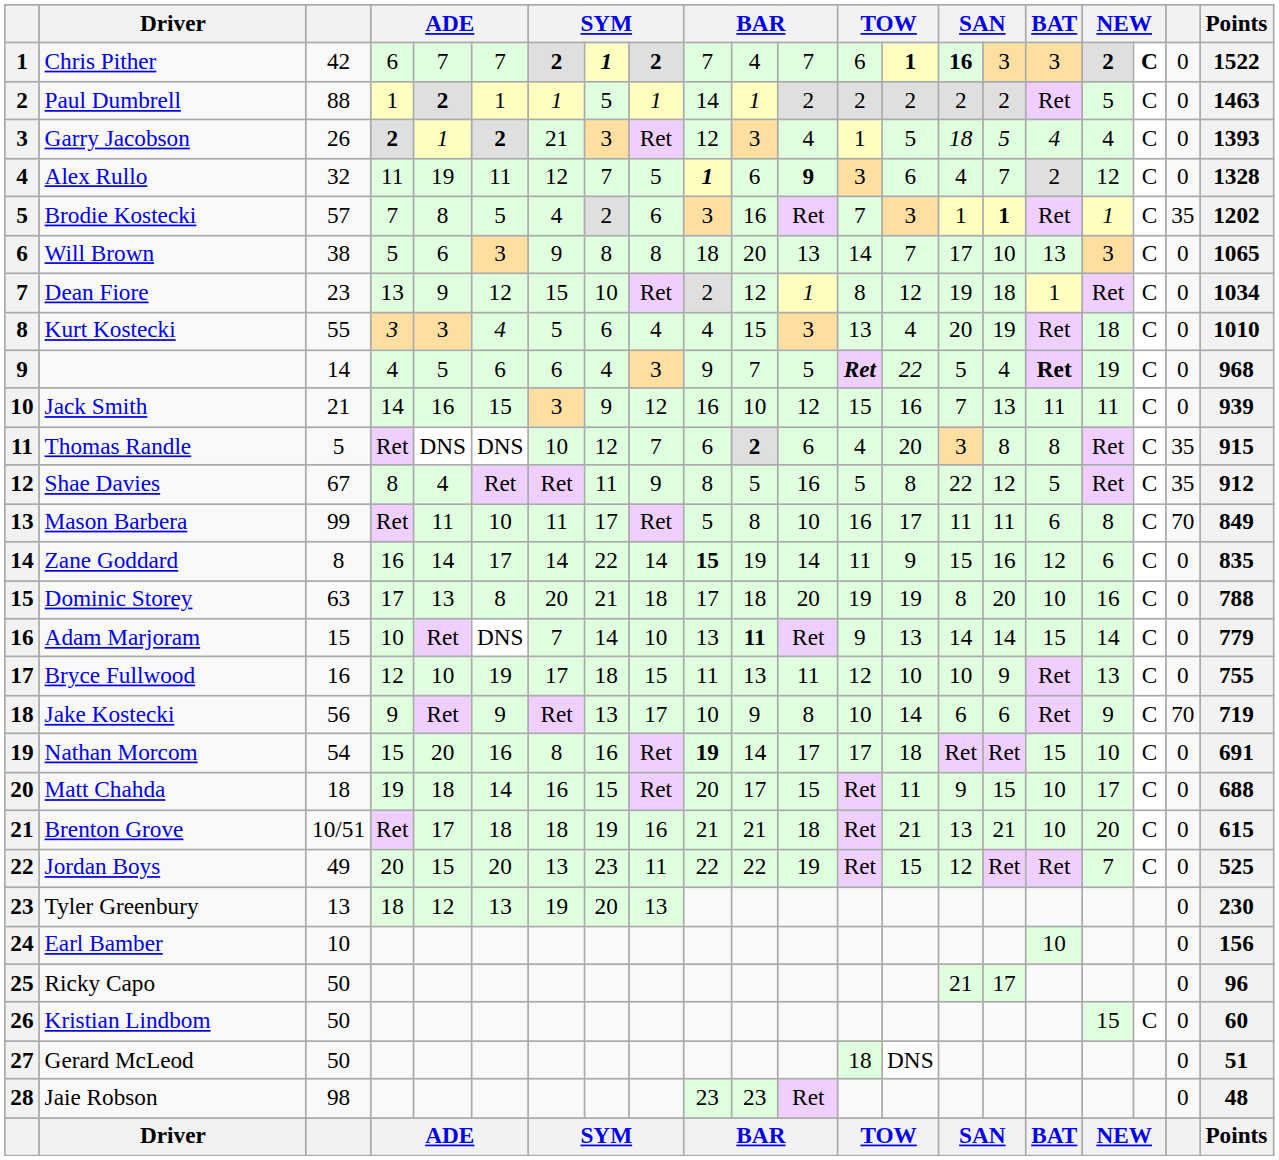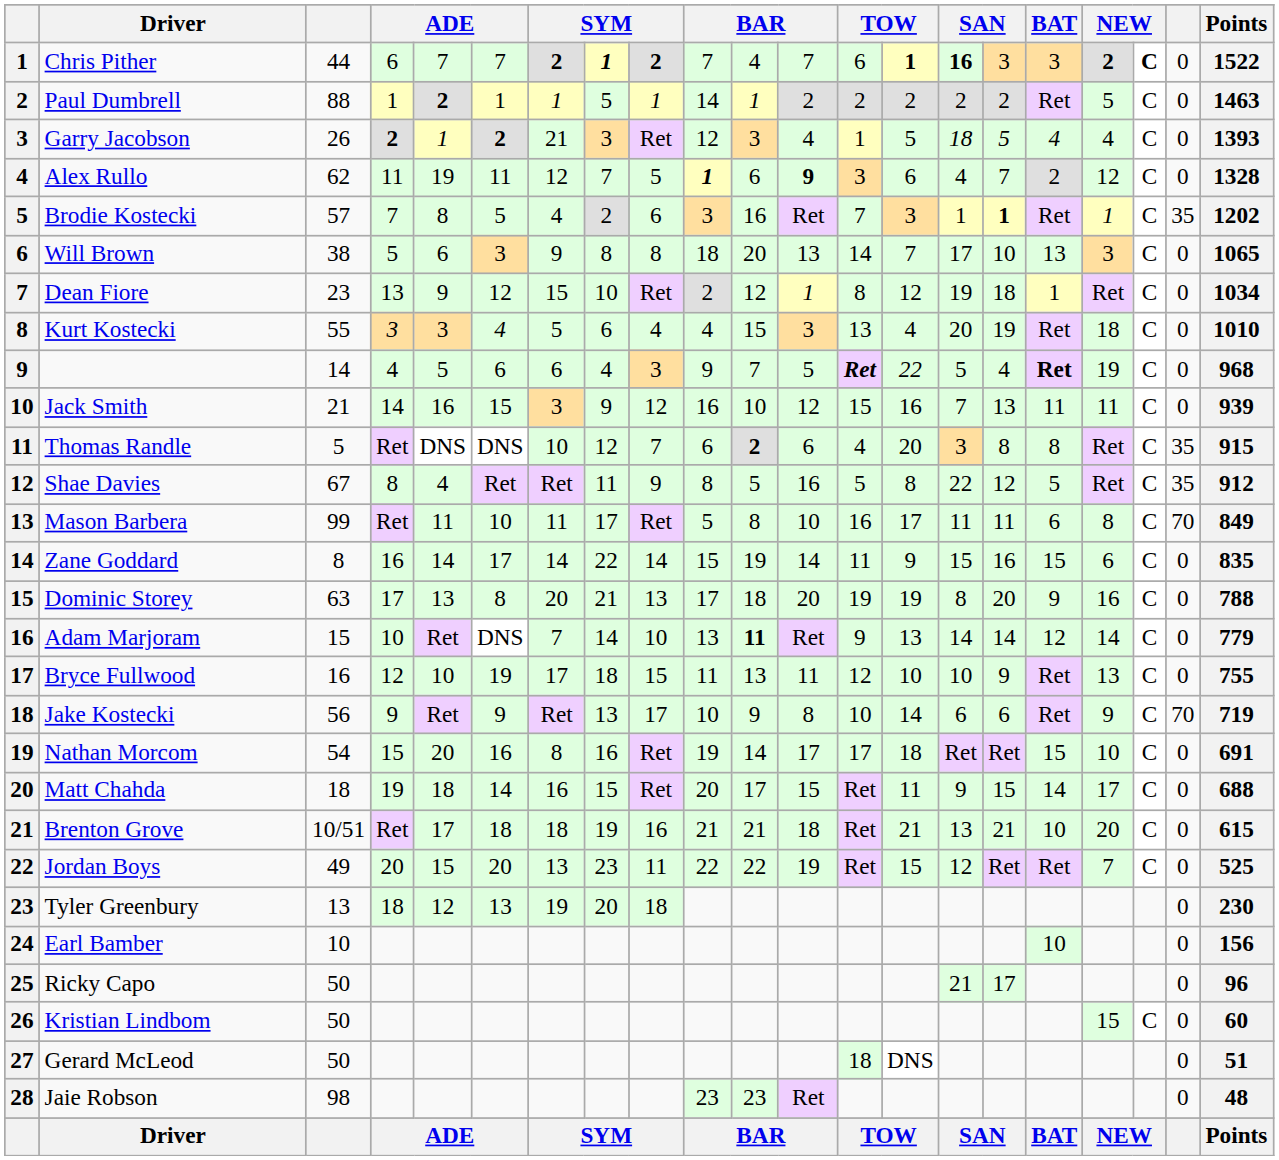 <table class="wikitable" style="font-size: 85%; text-align: center">
 <tr>
 <th valign="middle"></th>
 <th valign="middle" width="150">Driver</th>
 <th valign="middle"></th>
 <th colspan="3" width="63px"><a href='#'>ADE</a><br></th>
 <th colspan="3" width="84px"><a href='#'>SYM</a><br></th>
 <th colspan="3" width="84px"><a href='#'>BAR</a><br></th>
 <th colspan="2" width="42px"><a href='#'>TOW</a><br></th>
 <th colspan="2" width="42px"><a href='#'>SAN</a><br></th>
 <th width="21px"><a href='#'>BAT</a><br></th>
 <th colspan="2" width="42px"><a href='#'>NEW</a><br></th>
 <th valign="middle"></th>
 <th valign="middle">Points</th>
 </tr>
 <tr>
 <th>1</th>
 <td align=left> <a href='#'>Chris Pither</a></td>
-<td>42</td>
+<td>44</td>
 <td style="background: #dfffdf">6</td>
 <td style="background: #dfffdf">7</td>
 <td style="background: #dfffdf">7</td>
 <td style="background: #dfdfdf"><strong>2</strong></td>
 <td style="background: #ffffbf"><strong><em>1</em></strong></td>
 <td style="background: #dfdfdf"><strong>2</strong></td>
 <td style="background: #dfffdf">7</td>
 <td style="background: #dfffdf">4</td>
 <td style="background: #dfffdf">7</td>
 <td style="background: #dfffdf">6</td>
 <td style="background: #ffffbf"><strong>1</strong></td>
 <td style="background: #dfffdf"><strong>16</strong></td>
 <td style="background: #ffdf9f">3</td>
 <td style="background: #ffdf9f">3</td>
 <td style="background: #dfdfdf"><strong>2</strong></td>
 <td style="background: #ffffff"><strong>C</strong></td>
 <td>0</td>
 <th>1522</th>
 </tr>
 <tr>
 <th>2</th>
 <td align=left> <a href='#'>Paul Dumbrell</a></td>
 <td>88</td>
 <td style="background: #ffffbf">1</td>
 <td style="background: #dfdfdf"><strong>2</strong></td>
 <td style="background: #ffffbf">1</td>
 <td style="background: #ffffbf"><em>1</em></td>
 <td style="background: #dfffdf">5</td>
 <td style="background: #ffffbf"><em>1</em></td>
 <td style="background: #dfffdf">14</td>
 <td style="background: #ffffbf"><em>1</em></td>
 <td style="background: #dfdfdf">2</td>
 <td style="background: #dfdfdf">2</td>
 <td style="background: #dfdfdf">2</td>
 <td style="background: #dfdfdf">2</td>
 <td style="background: #dfdfdf">2</td>
 <td style="background: #efcfff">Ret</td>
 <td style="background: #dfffdf">5</td>
 <td style="background: #ffffff">C</td>
 <td>0</td>
 <th>1463</th>
 </tr>
 <tr>
 <th>3</th>
 <td align=left> <a href='#'>Garry Jacobson</a></td>
 <td>26</td>
 <td style="background: #dfdfdf"><strong>2</strong></td>
 <td style="background: #ffffbf"><em>1</em></td>
 <td style="background: #dfdfdf"><strong>2</strong></td>
 <td style="background: #dfffdf">21</td>
 <td style="background: #ffdf9f">3</td>
 <td style="background: #efcfff">Ret</td>
 <td style="background: #dfffdf">12</td>
 <td style="background: #ffdf9f">3</td>
 <td style="background: #dfffdf">4</td>
 <td style="background: #ffffbf">1</td>
 <td style="background: #dfffdf">5</td>
 <td style="background: #dfffdf"><em>18</em></td>
 <td style="background: #dfffdf"><em>5</em></td>
 <td style="background: #dfffdf"><em>4</em></td>
 <td style="background: #dfffdf">4</td>
 <td style="background: #ffffff">C</td>
 <td>0</td>
 <th>1393</th>
 </tr>
 <tr>
 <th>4</th>
 <td align=left> <a href='#'>Alex Rullo</a></td>
-<td>32</td>
+<td>62</td>
 <td style="background: #dfffdf">11</td>
 <td style="background: #dfffdf">19</td>
 <td style="background: #dfffdf">11</td>
 <td style="background: #dfffdf">12</td>
 <td style="background: #dfffdf">7</td>
 <td style="background: #dfffdf">5</td>
 <td style="background: #ffffbf"><strong><em>1</em></strong></td>
 <td style="background: #dfffdf">6</td>
 <td style="background: #dfffdf"><strong>9</strong></td>
 <td style="background: #ffdf9f">3</td>
 <td style="background: #dfffdf">6</td>
 <td style="background: #dfffdf">4</td>
 <td style="background: #dfffdf">7</td>
 <td style="background: #dfdfdf">2</td>
 <td style="background: #dfffdf">12</td>
 <td style="background: #ffffff">C</td>
 <td>0</td>
 <th>1328</th>
 </tr>
 <tr>
 <th>5</th>
 <td align=left> <a href='#'>Brodie Kostecki</a></td>
 <td>57</td>
 <td style="background: #dfffdf">7</td>
 <td style="background: #dfffdf">8</td>
 <td style="background: #dfffdf">5</td>
 <td style="background: #dfffdf">4</td>
 <td style="background: #dfdfdf">2</td>
 <td style="background: #dfffdf">6</td>
 <td style="background: #ffdf9f">3</td>
 <td style="background: #dfffdf">16</td>
 <td style="background: #efcfff">Ret</td>
 <td style="background: #dfffdf">7</td>
 <td style="background: #ffdf9f">3</td>
 <td style="background: #ffffbf">1</td>
 <td style="background: #ffffbf"><strong>1</strong></td>
 <td style="background: #efcfff">Ret</td>
 <td style="background: #ffffbf"><em>1</em></td>
 <td style="background: #ffffff">C</td>
 <td>35</td>
 <th>1202</th>
 </tr>
 <tr>
 <th>6</th>
 <td align=left> <a href='#'>Will Brown</a></td>
 <td>38</td>
 <td style="background: #dfffdf">5</td>
 <td style="background: #dfffdf">6</td>
 <td style="background: #ffdf9f">3</td>
 <td style="background: #dfffdf">9</td>
 <td style="background: #dfffdf">8</td>
 <td style="background: #dfffdf">8</td>
 <td style="background: #dfffdf">18</td>
 <td style="background: #dfffdf">20</td>
 <td style="background: #dfffdf">13</td>
 <td style="background: #dfffdf">14</td>
 <td style="background: #dfffdf">7</td>
 <td style="background: #dfffdf">17</td>
 <td style="background: #dfffdf">10</td>
 <td style="background: #dfffdf">13</td>
 <td style="background: #ffdf9f">3</td>
 <td style="background: #ffffff">C</td>
 <td>0</td>
 <th>1065</th>
 </tr>
 <tr>
 <th>7</th>
 <td align=left> <a href='#'>Dean Fiore</a></td>
 <td>23</td>
 <td style="background: #dfffdf">13</td>
 <td style="background: #dfffdf">9</td>
 <td style="background: #dfffdf">12</td>
 <td style="background: #dfffdf">15</td>
 <td style="background: #dfffdf">10</td>
 <td style="background: #efcfff">Ret</td>
 <td style="background: #dfdfdf">2</td>
 <td style="background: #dfffdf">12</td>
 <td style="background: #ffffbf"><em>1</em></td>
 <td style="background: #dfffdf">8</td>
 <td style="background: #dfffdf">12</td>
 <td style="background: #dfffdf">19</td>
 <td style="background: #dfffdf">18</td>
 <td style="background: #ffffbf">1</td>
 <td style="background: #efcfff">Ret</td>
 <td style="background: #ffffff">C</td>
 <td>0</td>
 <th>1034</th>
 </tr>
 <tr>
 <th>8</th>
 <td align=left> <a href='#'>Kurt Kostecki</a></td>
 <td>55</td>
 <td style="background: #ffdf9f"><em>3</em></td>
 <td style="background: #ffdf9f">3</td>
 <td style="background: #dfffdf"><em>4</em></td>
 <td style="background: #dfffdf">5</td>
 <td style="background: #dfffdf">6</td>
 <td style="background: #dfffdf">4</td>
 <td style="background: #dfffdf">4</td>
 <td style="background: #dfffdf">15</td>
 <td style="background: #ffdf9f">3</td>
 <td style="background: #dfffdf">13</td>
 <td style="background: #dfffdf">4</td>
 <td style="background: #dfffdf">20</td>
 <td style="background: #dfffdf">19</td>
 <td style="background: #efcfff">Ret</td>
 <td style="background: #dfffdf">18</td>
 <td style="background: #ffffff">C</td>
 <td>0</td>
 <th>1010</th>
 </tr>
 <tr>
 <th>9</th>
 <td align=left></td>
 <td>14</td>
 <td style="background: #dfffdf">4</td>
 <td style="background: #dfffdf">5</td>
 <td style="background: #dfffdf">6</td>
 <td style="background: #dfffdf">6</td>
 <td style="background: #dfffdf">4</td>
 <td style="background: #ffdf9f">3</td>
 <td style="background: #dfffdf">9</td>
 <td style="background: #dfffdf">7</td>
 <td style="background: #dfffdf">5</td>
 <td style="background: #efcfff"><strong><em>Ret</em></strong></td>
 <td style="background: #dfffdf"><em>22</em></td>
 <td style="background: #dfffdf">5</td>
 <td style="background: #dfffdf">4</td>
 <td style="background: #efcfff"><strong>Ret</strong></td>
 <td style="background: #dfffdf">19</td>
 <td style="background: #ffffff">C</td>
 <td>0</td>
 <th>968</th>
 </tr>
 <tr>
 <th>10</th>
 <td align=left> <a href='#'>Jack Smith</a></td>
 <td>21</td>
 <td style="background: #dfffdf">14</td>
 <td style="background: #dfffdf">16</td>
 <td style="background: #dfffdf">15</td>
 <td style="background: #ffdf9f">3</td>
 <td style="background: #dfffdf">9</td>
 <td style="background: #dfffdf">12</td>
 <td style="background: #dfffdf">16</td>
 <td style="background: #dfffdf">10</td>
 <td style="background: #dfffdf">12</td>
 <td style="background: #dfffdf">15</td>
 <td style="background: #dfffdf">16</td>
 <td style="background: #dfffdf">7</td>
 <td style="background: #dfffdf">13</td>
 <td style="background: #dfffdf">11</td>
 <td style="background: #dfffdf">11</td>
 <td style="background: #ffffff">C</td>
 <td>0</td>
 <th>939</th>
 </tr>
 <tr>
 <th>11</th>
 <td align=left> <a href='#'>Thomas Randle</a></td>
 <td>5</td>
 <td style="background: #efcfff">Ret</td>
 <td style="background: #ffffff">DNS</td>
 <td style="background: #ffffff">DNS</td>
 <td style="background: #dfffdf">10</td>
 <td style="background: #dfffdf">12</td>
 <td style="background: #dfffdf">7</td>
 <td style="background: #dfffdf">6</td>
 <td style="background: #dfdfdf"><strong>2</strong></td>
 <td style="background: #dfffdf">6</td>
 <td style="background: #dfffdf">4</td>
 <td style="background: #dfffdf">20</td>
 <td style="background: #ffdf9f">3</td>
 <td style="background: #dfffdf">8</td>
 <td style="background: #dfffdf">8</td>
 <td style="background: #efcfff">Ret</td>
 <td style="background: #ffffff">C</td>
 <td>35</td>
 <th>915</th>
 </tr>
 <tr>
 <th>12</th>
 <td align=left> <a href='#'>Shae Davies</a></td>
 <td>67</td>
 <td style="background: #dfffdf">8</td>
 <td style="background: #dfffdf">4</td>
 <td style="background: #efcfff">Ret</td>
 <td style="background: #efcfff">Ret</td>
 <td style="background: #dfffdf">11</td>
 <td style="background: #dfffdf">9</td>
 <td style="background: #dfffdf">8</td>
 <td style="background: #dfffdf">5</td>
 <td style="background: #dfffdf">16</td>
 <td style="background: #dfffdf">5</td>
 <td style="background: #dfffdf">8</td>
 <td style="background: #dfffdf">22</td>
 <td style="background: #dfffdf">12</td>
 <td style="background: #dfffdf">5</td>
 <td style="background: #efcfff">Ret</td>
 <td style="background: #ffffff">C</td>
 <td>35</td>
 <th>912</th>
 </tr>
 <tr>
 <th>13</th>
 <td align=left> <a href='#'>Mason Barbera</a></td>
 <td>99</td>
 <td style="background: #efcfff">Ret</td>
 <td style="background: #dfffdf">11</td>
 <td style="background: #dfffdf">10</td>
 <td style="background: #dfffdf">11</td>
 <td style="background: #dfffdf">17</td>
 <td style="background: #efcfff">Ret</td>
 <td style="background: #dfffdf">5</td>
 <td style="background: #dfffdf">8</td>
 <td style="background: #dfffdf">10</td>
 <td style="background: #dfffdf">16</td>
 <td style="background: #dfffdf">17</td>
 <td style="background: #dfffdf">11</td>
 <td style="background: #dfffdf">11</td>
 <td style="background: #dfffdf">6</td>
 <td style="background: #dfffdf">8</td>
 <td style="background: #ffffff">C</td>
 <td>70</td>
 <th>849</th>
 </tr>
 <tr>
 <th>14</th>
 <td align=left> <a href='#'>Zane Goddard</a></td>
 <td>8</td>
 <td style="background: #dfffdf">16</td>
 <td style="background: #dfffdf">14</td>
 <td style="background: #dfffdf">17</td>
 <td style="background: #dfffdf">14</td>
 <td style="background: #dfffdf">22</td>
 <td style="background: #dfffdf">14</td>
-<td style="background: #dfffdf"><strong>15</strong></td>
+<td style="background: #dfffdf">15</td>
 <td style="background: #dfffdf">19</td>
 <td style="background: #dfffdf">14</td>
 <td style="background: #dfffdf">11</td>
 <td style="background: #dfffdf">9</td>
 <td style="background: #dfffdf">15</td>
 <td style="background: #dfffdf">16</td>
-<td style="background: #dfffdf">12</td>
+<td style="background: #dfffdf">15</td>
 <td style="background: #dfffdf">6</td>
 <td style="background: #ffffff">C</td>
 <td>0</td>
 <th>835</th>
 </tr>
 <tr>
 <th>15</th>
 <td align=left> <a href='#'>Dominic Storey</a></td>
 <td>63</td>
 <td style="background: #dfffdf">17</td>
 <td style="background: #dfffdf">13</td>
 <td style="background: #dfffdf">8</td>
 <td style="background: #dfffdf">20</td>
 <td style="background: #dfffdf">21</td>
-<td style="background: #dfffdf">18</td>
+<td style="background: #dfffdf">13</td>
 <td style="background: #dfffdf">17</td>
 <td style="background: #dfffdf">18</td>
 <td style="background: #dfffdf">20</td>
 <td style="background: #dfffdf">19</td>
 <td style="background: #dfffdf">19</td>
 <td style="background: #dfffdf">8</td>
 <td style="background: #dfffdf">20</td>
-<td style="background: #dfffdf">10</td>
+<td style="background: #dfffdf">9</td>
 <td style="background: #dfffdf">16</td>
 <td style="background: #ffffff">C</td>
 <td>0</td>
 <th>788</th>
 </tr>
 <tr>
 <th>16</th>
 <td align=left> <a href='#'>Adam Marjoram</a></td>
 <td>15</td>
 <td style="background: #dfffdf">10</td>
 <td style="background: #efcfff">Ret</td>
 <td style="background: #ffffff">DNS</td>
 <td style="background: #dfffdf">7</td>
 <td style="background: #dfffdf">14</td>
 <td style="background: #dfffdf">10</td>
 <td style="background: #dfffdf">13</td>
 <td style="background: #dfffdf"><strong>11</strong></td>
 <td style="background: #efcfff">Ret</td>
 <td style="background: #dfffdf">9</td>
 <td style="background: #dfffdf">13</td>
 <td style="background: #dfffdf">14</td>
 <td style="background: #dfffdf">14</td>
-<td style="background: #dfffdf">15</td>
+<td style="background: #dfffdf">12</td>
 <td style="background: #dfffdf">14</td>
 <td style="background: #ffffff">C</td>
 <td>0</td>
 <th>779</th>
 </tr>
 <tr>
 <th>17</th>
 <td align=left> <a href='#'>Bryce Fullwood</a></td>
 <td>16</td>
 <td style="background: #dfffdf">12</td>
 <td style="background: #dfffdf">10</td>
 <td style="background: #dfffdf">19</td>
 <td style="background: #dfffdf">17</td>
 <td style="background: #dfffdf">18</td>
 <td style="background: #dfffdf">15</td>
 <td style="background: #dfffdf">11</td>
 <td style="background: #dfffdf">13</td>
 <td style="background: #dfffdf">11</td>
 <td style="background: #dfffdf">12</td>
 <td style="background: #dfffdf">10</td>
 <td style="background: #dfffdf">10</td>
 <td style="background: #dfffdf">9</td>
 <td style="background: #efcfff">Ret</td>
 <td style="background: #dfffdf">13</td>
 <td style="background: #ffffff">C</td>
 <td>0</td>
 <th>755</th>
 </tr>
 <tr>
 <th>18</th>
 <td align=left> <a href='#'>Jake Kostecki</a></td>
 <td>56</td>
 <td style="background: #dfffdf">9</td>
 <td style="background: #efcfff">Ret</td>
 <td style="background: #dfffdf">9</td>
 <td style="background: #efcfff">Ret</td>
 <td style="background: #dfffdf">13</td>
 <td style="background: #dfffdf">17</td>
 <td style="background: #dfffdf">10</td>
 <td style="background: #dfffdf">9</td>
 <td style="background: #dfffdf">8</td>
 <td style="background: #dfffdf">10</td>
 <td style="background: #dfffdf">14</td>
 <td style="background: #dfffdf">6</td>
 <td style="background: #dfffdf">6</td>
 <td style="background: #efcfff">Ret</td>
 <td style="background: #dfffdf">9</td>
 <td style="background: #ffffff">C</td>
 <td>70</td>
 <th>719</th>
 </tr>
 <tr>
 <th>19</th>
 <td align=left> <a href='#'>Nathan Morcom</a></td>
 <td>54</td>
 <td style="background: #dfffdf">15</td>
 <td style="background: #dfffdf">20</td>
 <td style="background: #dfffdf">16</td>
 <td style="background: #dfffdf">8</td>
 <td style="background: #dfffdf">16</td>
 <td style="background: #efcfff">Ret</td>
-<td style="background: #dfffdf"><strong>19</strong></td>
+<td style="background: #dfffdf">19</td>
 <td style="background: #dfffdf">14</td>
 <td style="background: #dfffdf">17</td>
 <td style="background: #dfffdf">17</td>
 <td style="background: #dfffdf">18</td>
 <td style="background: #efcfff">Ret</td>
 <td style="background: #efcfff">Ret</td>
 <td style="background: #dfffdf">15</td>
 <td style="background: #dfffdf">10</td>
 <td style="background: #ffffff">C</td>
 <td>0</td>
 <th>691</th>
 </tr>
 <tr>
 <th>20</th>
 <td align=left> <a href='#'>Matt Chahda</a></td>
 <td>18</td>
 <td style="background: #dfffdf">19</td>
 <td style="background: #dfffdf">18</td>
 <td style="background: #dfffdf">14</td>
 <td style="background: #dfffdf">16</td>
 <td style="background: #dfffdf">15</td>
 <td style="background: #efcfff">Ret</td>
 <td style="background: #dfffdf">20</td>
 <td style="background: #dfffdf">17</td>
 <td style="background: #dfffdf">15</td>
 <td style="background: #efcfff">Ret</td>
 <td style="background: #dfffdf">11</td>
 <td style="background: #dfffdf">9</td>
 <td style="background: #dfffdf">15</td>
-<td style="background: #dfffdf">10</td>
+<td style="background: #dfffdf">14</td>
 <td style="background: #dfffdf">17</td>
 <td style="background: #ffffff">C</td>
 <td>0</td>
 <th>688</th>
 </tr>
 <tr>
 <th>21</th>
 <td align=left> <a href='#'>Brenton Grove</a></td>
 <td>10/51</td>
 <td style="background: #efcfff">Ret</td>
 <td style="background: #dfffdf">17</td>
 <td style="background: #dfffdf">18</td>
 <td style="background: #dfffdf">18</td>
 <td style="background: #dfffdf">19</td>
 <td style="background: #dfffdf">16</td>
 <td style="background: #dfffdf">21</td>
 <td style="background: #dfffdf">21</td>
 <td style="background: #dfffdf">18</td>
 <td style="background: #efcfff">Ret</td>
 <td style="background: #dfffdf">21</td>
 <td style="background: #dfffdf">13</td>
 <td style="background: #dfffdf">21</td>
 <td style="background: #dfffdf">10</td>
 <td style="background: #dfffdf">20</td>
 <td style="background: #ffffff">C</td>
 <td>0</td>
 <th>615</th>
 </tr>
 <tr>
 <th>22</th>
 <td align=left> <a href='#'>Jordan Boys</a></td>
 <td>49</td>
 <td style="background: #dfffdf">20</td>
 <td style="background: #dfffdf">15</td>
 <td style="background: #dfffdf">20</td>
 <td style="background: #dfffdf">13</td>
 <td style="background: #dfffdf">23</td>
 <td style="background: #dfffdf">11</td>
 <td style="background: #dfffdf">22</td>
 <td style="background: #dfffdf">22</td>
 <td style="background: #dfffdf">19</td>
 <td style="background: #efcfff">Ret</td>
 <td style="background: #dfffdf">15</td>
 <td style="background: #dfffdf">12</td>
 <td style="background: #efcfff">Ret</td>
 <td style="background: #efcfff">Ret</td>
 <td style="background: #dfffdf">7</td>
 <td style="background: #ffffff">C</td>
 <td>0</td>
 <th>525</th>
 </tr>
 <tr>
 <th>23</th>
 <td align=left> Tyler Greenbury</td>
 <td>13</td>
 <td style="background: #dfffdf">18</td>
 <td style="background: #dfffdf">12</td>
 <td style="background: #dfffdf">13</td>
 <td style="background: #dfffdf">19</td>
 <td style="background: #dfffdf">20</td>
-<td style="background: #dfffdf">13</td>
+<td style="background: #dfffdf">18</td>
 <td></td>
 <td></td>
 <td></td>
 <td></td>
 <td></td>
 <td></td>
 <td></td>
 <td></td>
 <td></td>
 <td></td>
 <td>0</td>
 <th>230</th>
 </tr>
 <tr>
 <th>24</th>
 <td align=left> <a href='#'>Earl Bamber</a></td>
 <td>10</td>
 <td></td>
 <td></td>
 <td></td>
 <td></td>
 <td></td>
 <td></td>
 <td></td>
 <td></td>
 <td></td>
 <td></td>
 <td></td>
 <td></td>
 <td></td>
 <td style="background: #dfffdf">10</td>
 <td></td>
 <td></td>
 <td>0</td>
 <th>156</th>
 </tr>
 <tr>
 <th>25</th>
 <td align=left> Ricky Capo</td>
 <td>50</td>
 <td></td>
 <td></td>
 <td></td>
 <td></td>
 <td></td>
 <td></td>
 <td></td>
 <td></td>
 <td></td>
 <td></td>
 <td></td>
 <td style="background: #dfffdf">21</td>
 <td style="background: #dfffdf">17</td>
 <td></td>
 <td></td>
 <td></td>
 <td>0</td>
 <th>96</th>
 </tr>
 <tr>
 <th>26</th>
 <td align=left> <a href='#'>Kristian Lindbom</a></td>
 <td>50</td>
 <td></td>
 <td></td>
 <td></td>
 <td></td>
 <td></td>
 <td></td>
 <td></td>
 <td></td>
 <td></td>
 <td></td>
 <td></td>
 <td></td>
 <td></td>
 <td></td>
 <td style="background: #dfffdf">15</td>
 <td style="background: #ffffff">C</td>
 <td>0</td>
 <th>60</th>
 </tr>
 <tr>
 <th>27</th>
 <td align=left> Gerard McLeod</td>
 <td>50</td>
 <td></td>
 <td></td>
 <td></td>
 <td></td>
 <td></td>
 <td></td>
 <td></td>
 <td></td>
 <td></td>
 <td style="background: #dfffdf">18</td>
 <td style="background: #ffffff">DNS</td>
 <td></td>
 <td></td>
 <td></td>
 <td></td>
 <td></td>
 <td>0</td>
 <th>51</th>
 </tr>
 <tr>
 <th>28</th>
 <td align=left> Jaie Robson</td>
 <td>98</td>
 <td></td>
 <td></td>
 <td></td>
 <td></td>
 <td></td>
 <td></td>
 <td style="background: #dfffdf">23</td>
 <td style="background: #dfffdf">23</td>
 <td style="background: #efcfff">Ret</td>
 <td></td>
 <td></td>
 <td></td>
 <td></td>
 <td></td>
 <td></td>
 <td></td>
 <td>0</td>
 <th>48</th>
 </tr>
 <tr>
 <th valign="middle"></th>
 <th valign="middle" width="150">Driver</th>
 <th valign="middle"></th>
 <th colspan="3" width="63px"><a href='#'>ADE</a><br></th>
 <th colspan="3" width="84px"><a href='#'>SYM</a><br></th>
 <th colspan="3" width="84px"><a href='#'>BAR</a><br></th>
 <th colspan="2" width="42px"><a href='#'>TOW</a><br></th>
 <th colspan="2" width="42px"><a href='#'>SAN</a><br></th>
 <th width="21px"><a href='#'>BAT</a><br></th>
 <th colspan="2" width="42px"><a href='#'>NEW</a><br></th>
 <th valign="middle"></th>
 <th valign="middle">Points</th>
 </tr>
 </table>
